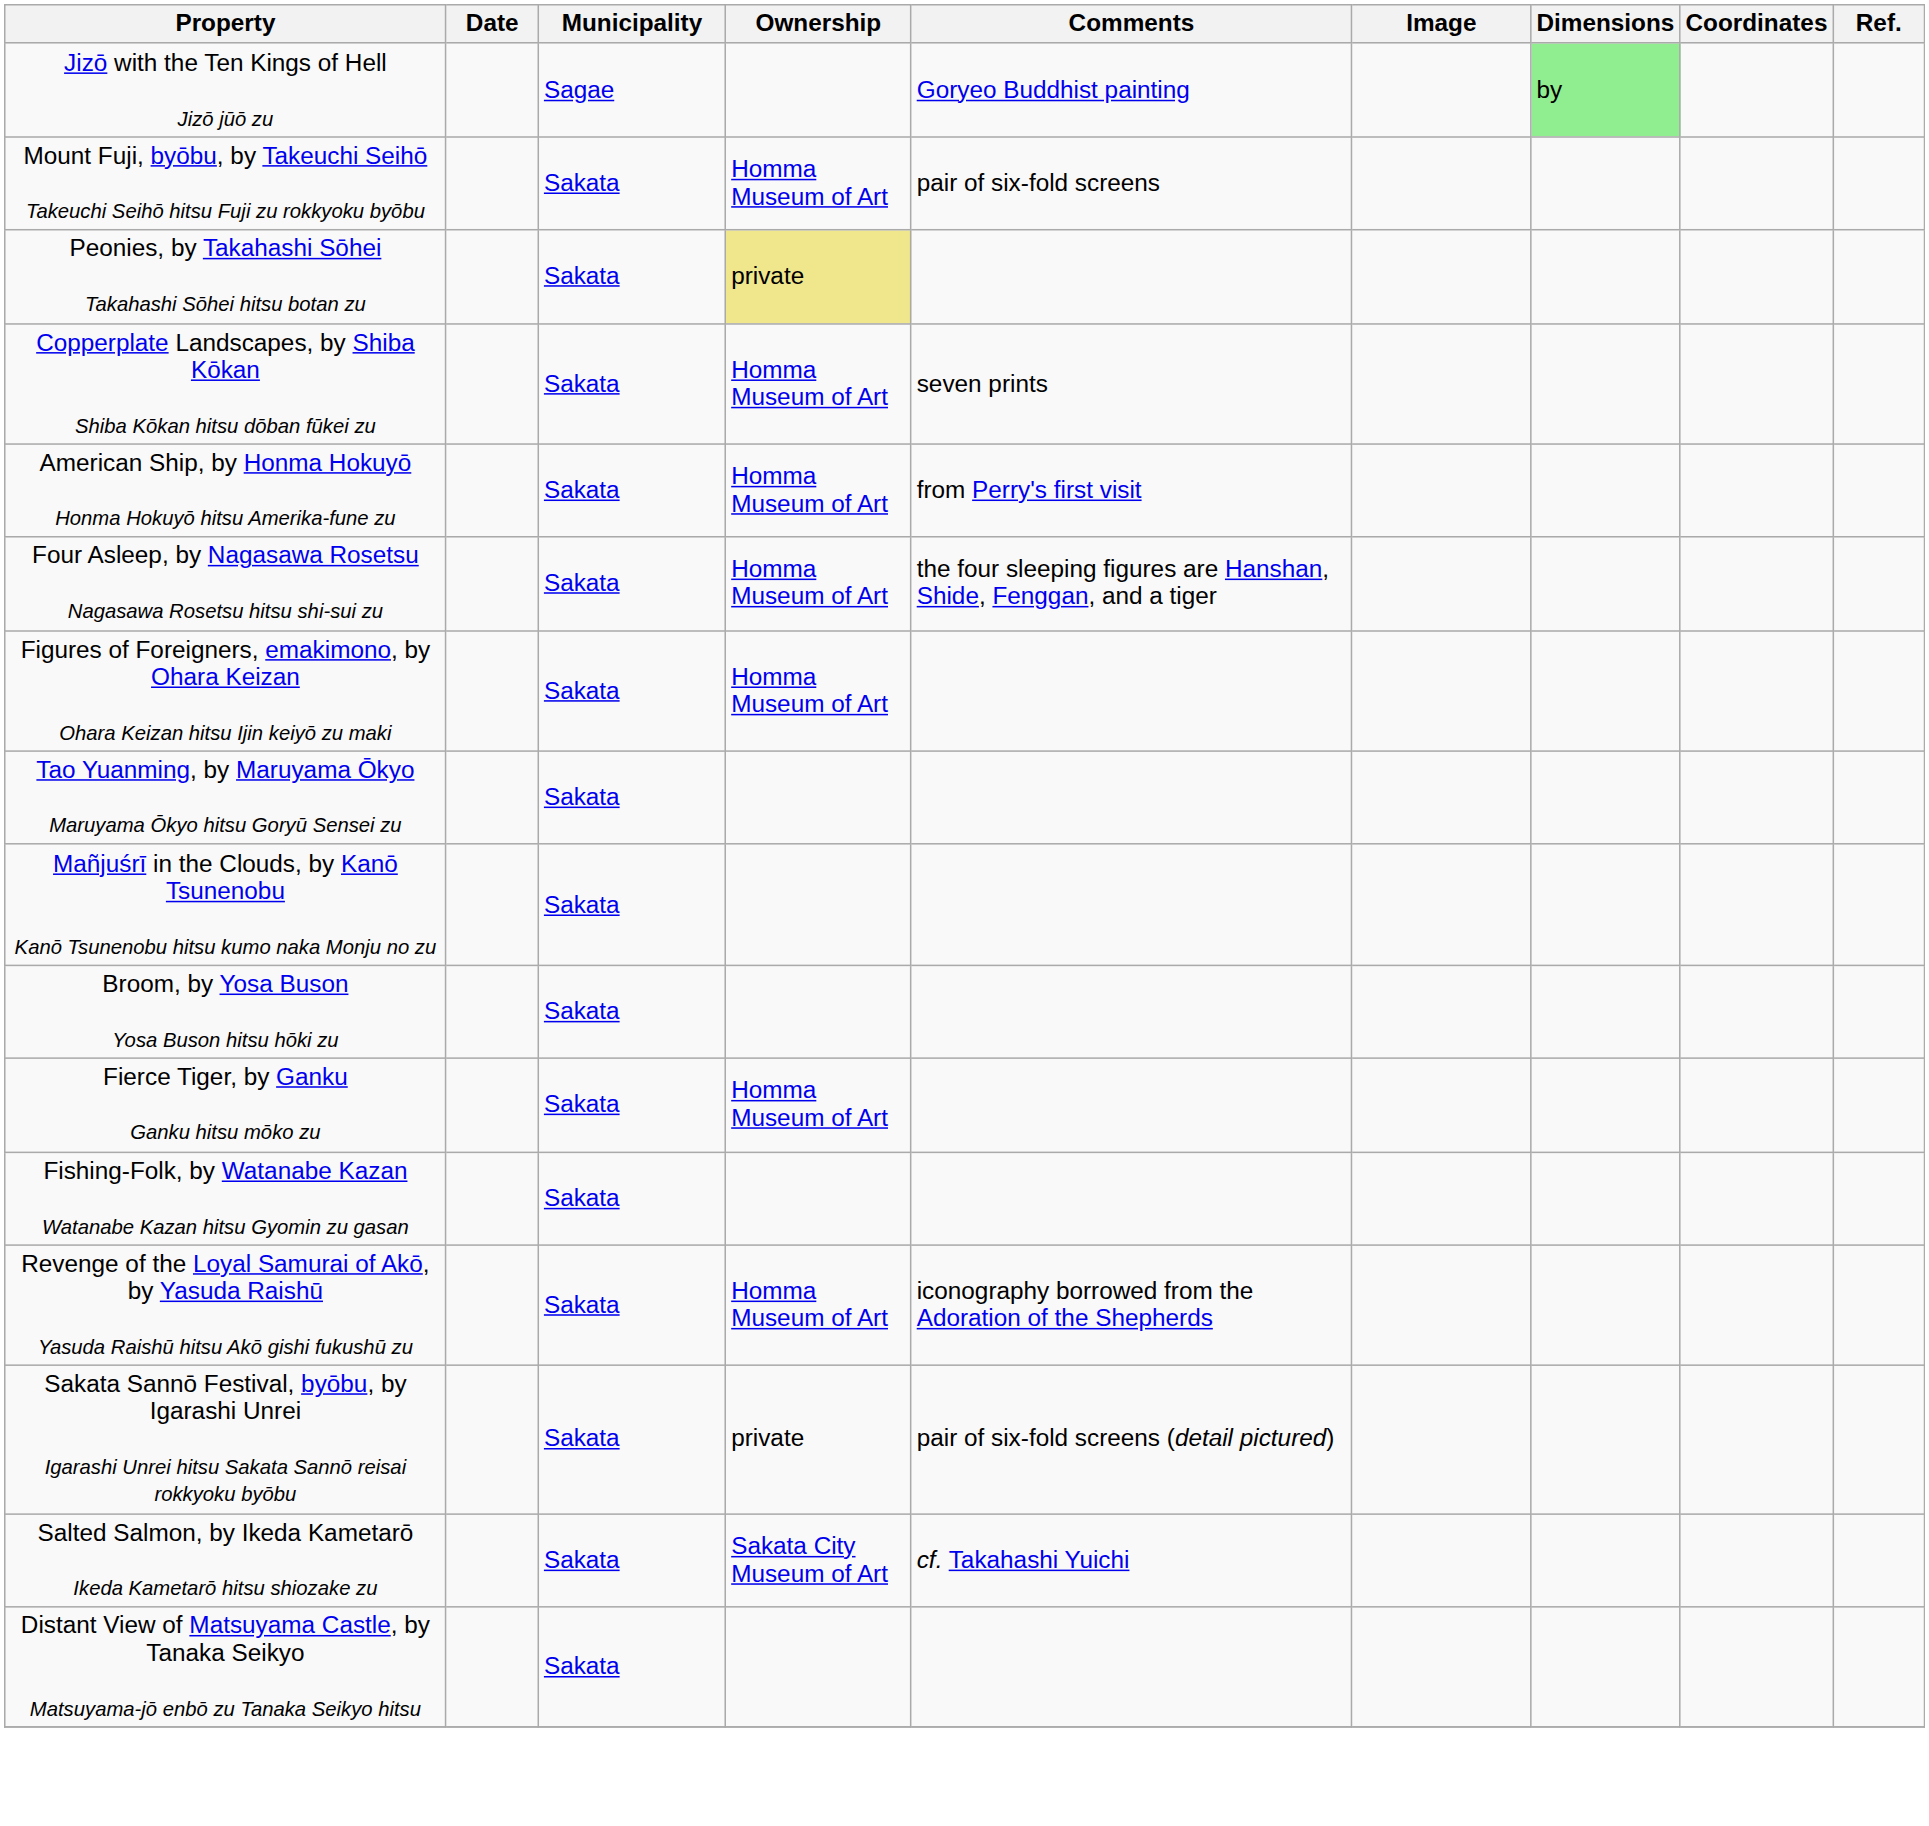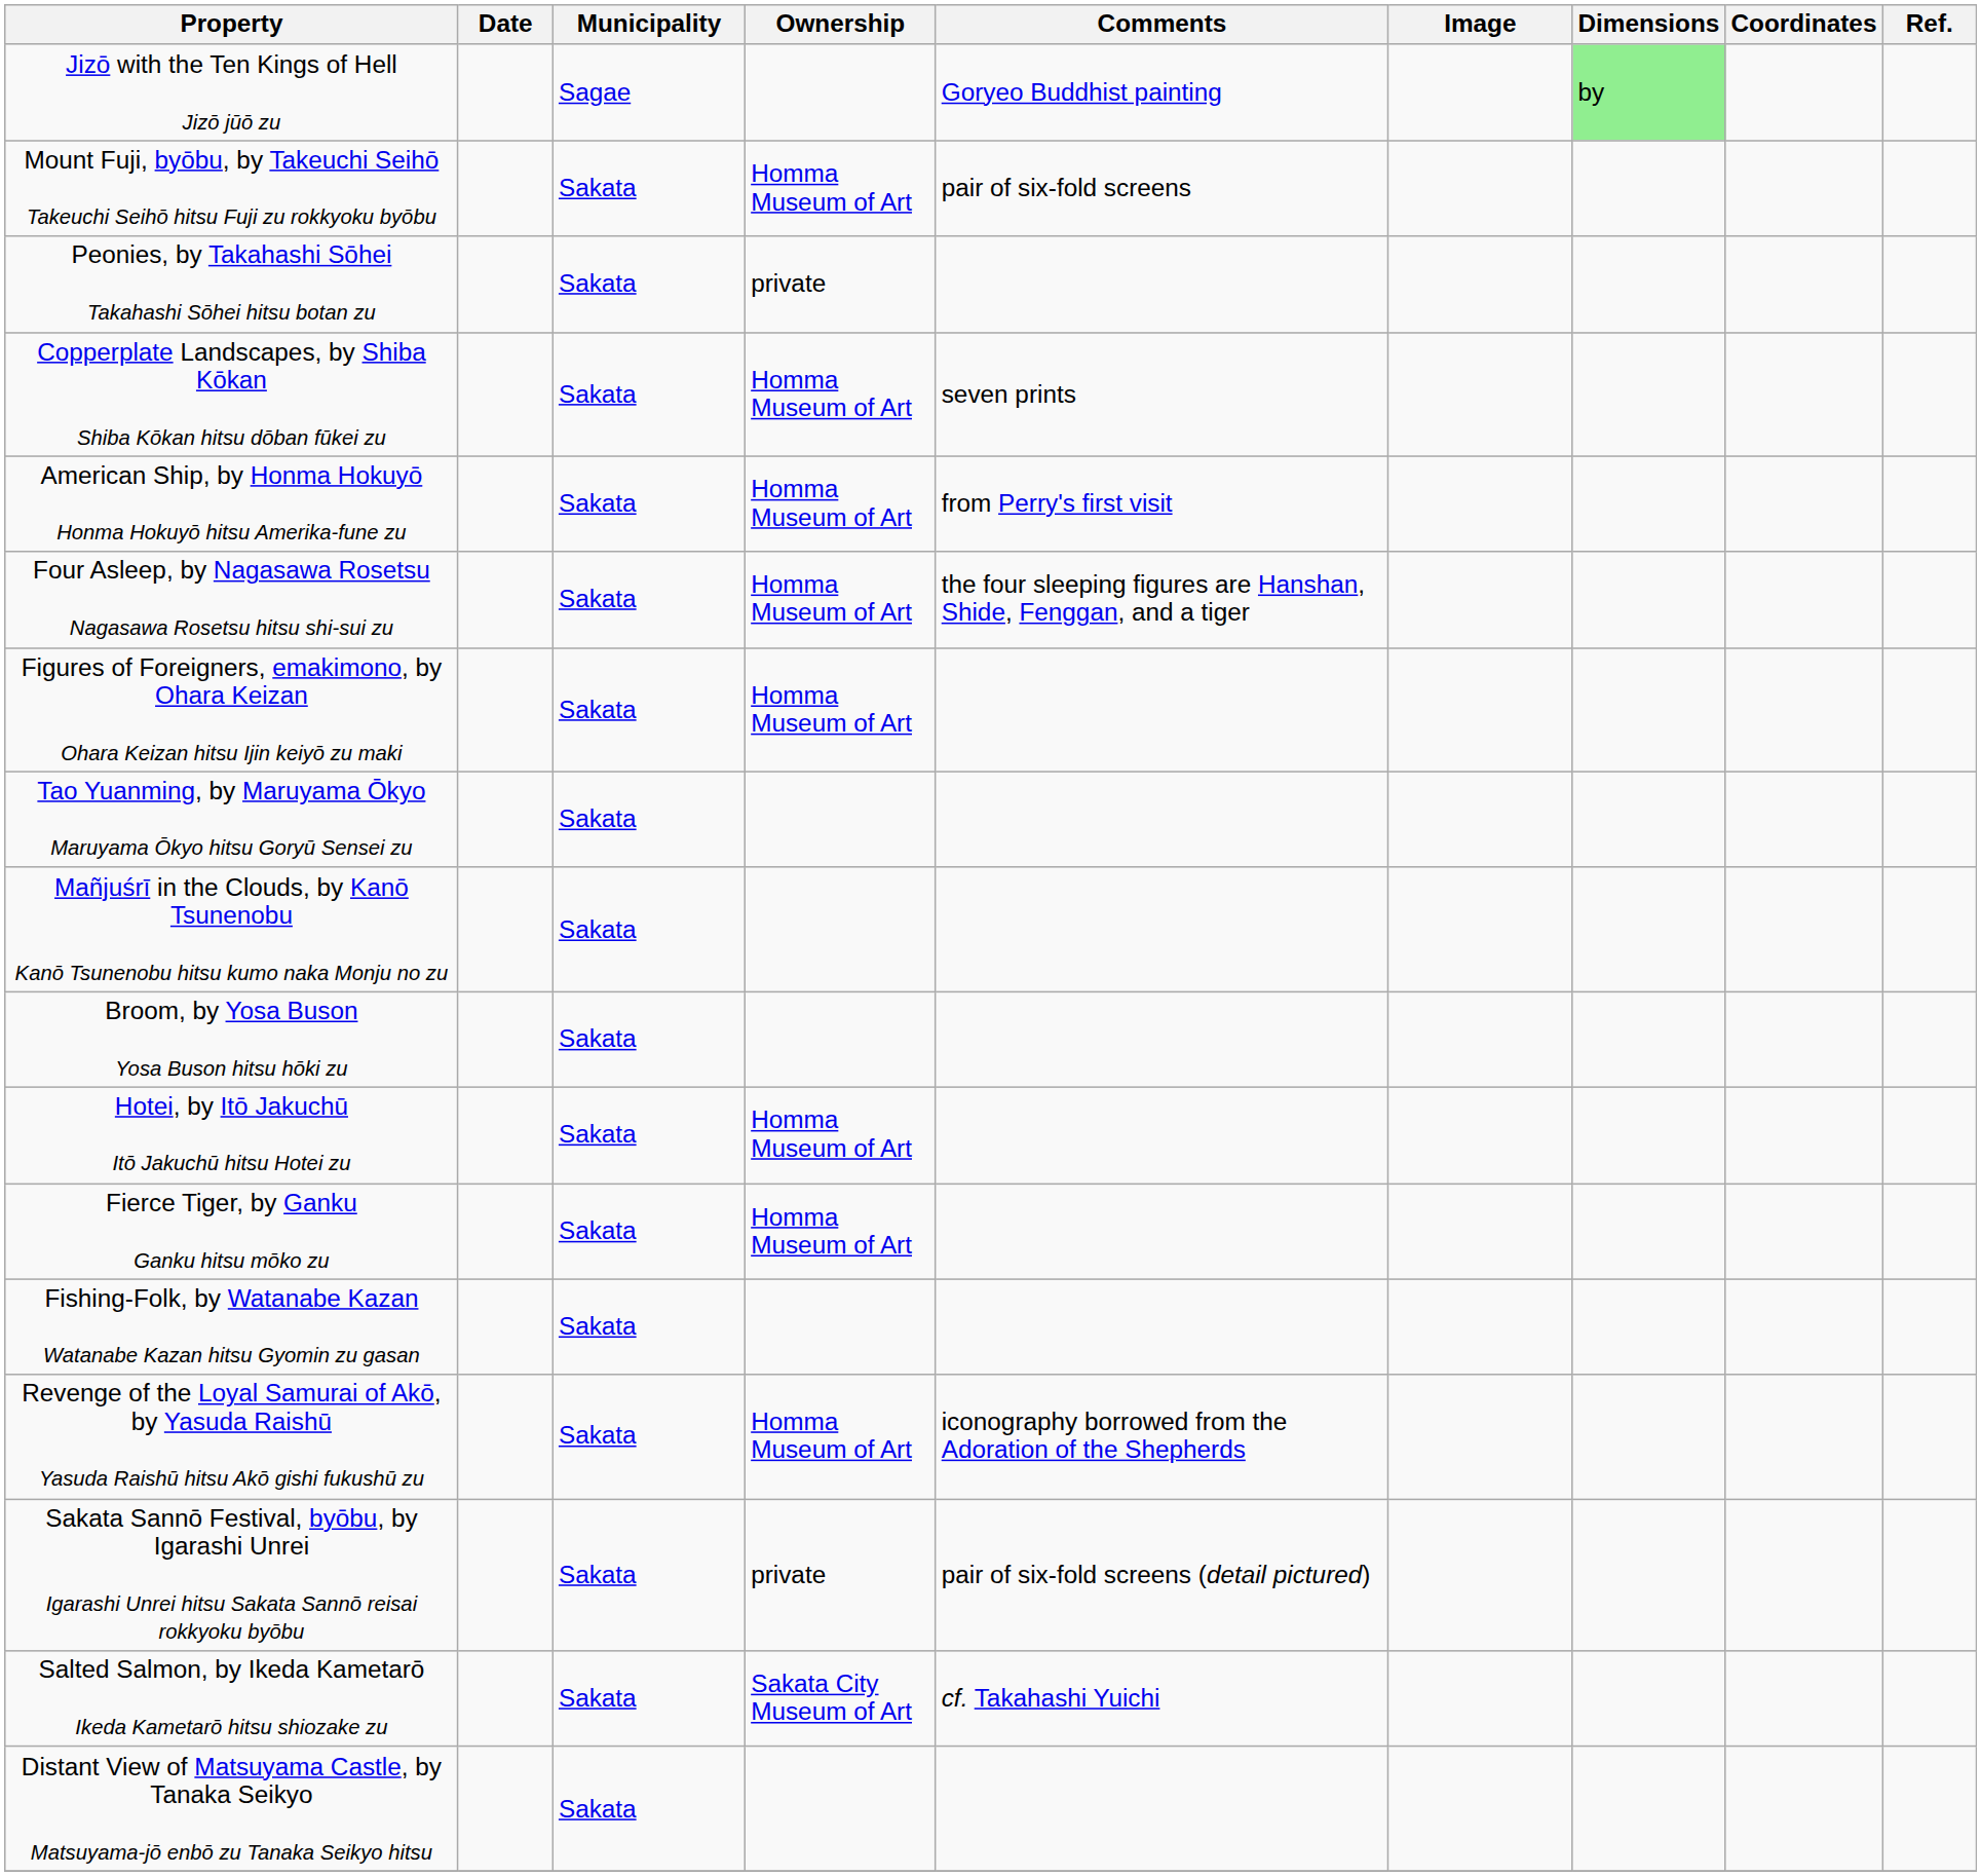 <table class="wikitable sortable"  style="width:100%;">
 <tr>
 <th width="25%" align="left">Property</th>
 <th width="5%" align="left">Date</th>
 <th width="10%" align="left">Municipality</th>
 <th width="10%" align="left">Ownership</th>
 <th width="25%" align="left" class="unsortable">Comments</th>
 <th width="10%" align="left" class="unsortable">Image</th>
 <th width="5%" align="left" class="unsortable">Dimensions</th>
 <th width="5%" align="left" class="unsortable">Coordinates</th>
 <th width="5%" align="left" class="unsortable">Ref.</th>
 </tr>
 <tr>
 <td align="center"><a href='#'>Jizō</a> with the Ten Kings of Hell<br><br><small><em>Jizō jūō zu</em></small></td>
 <td></td>
 <td><a href='#'>Sagae</a></td>
 <td></td>
 <td><a href='#'>Goryeo Buddhist painting</a></td>
 <td></td>
 <td style="background: lightgreen;"> by </td>
 <td></td>
 <td></td>
 </tr>
 <tr>
 <td align="center">Mount Fuji, <a href='#'>byōbu</a>, by <a href='#'>Takeuchi Seihō</a><br><br><small><em>Takeuchi Seihō hitsu Fuji zu rokkyoku byōbu</em></small></td>
 <td></td>
 <td><a href='#'>Sakata</a></td>
 <td><a href='#'>Homma Museum of Art</a></td>
 <td>pair of six-fold screens</td>
 <td></td>
 <td></td>
 <td></td>
 <td></td>
 </tr>
 <tr>
 <td align="center">Peonies, by <a href='#'>Takahashi Sōhei</a><br><br><small><em>Takahashi Sōhei hitsu botan zu</em></small></td>
 <td></td>
 <td><a href='#'>Sakata</a></td>
-<td style="background: khaki;">private</td>
+<td>private</td>
 <td></td>
 <td></td>
 <td></td>
 <td></td>
 <td></td>
 </tr>
 <tr>
 <td align="center"><a href='#'>Copperplate</a> Landscapes, by <a href='#'>Shiba Kōkan</a><br><br><small><em>Shiba Kōkan hitsu dōban fūkei zu</em></small></td>
 <td></td>
 <td><a href='#'>Sakata</a></td>
 <td><a href='#'>Homma Museum of Art</a></td>
 <td>seven prints</td>
 <td></td>
 <td></td>
 <td></td>
 <td></td>
 </tr>
 <tr>
 <td align="center">American Ship, by <a href='#'>Honma Hokuyō</a><br><br><small><em>Honma Hokuyō hitsu Amerika-fune zu</em></small></td>
 <td></td>
 <td><a href='#'>Sakata</a></td>
 <td><a href='#'>Homma Museum of Art</a></td>
 <td>from <a href='#'>Perry's first visit</a></td>
 <td></td>
 <td></td>
 <td></td>
 <td></td>
 </tr>
 <tr>
 <td align="center">Four Asleep, by <a href='#'>Nagasawa Rosetsu</a><br><br><small><em>Nagasawa Rosetsu hitsu shi-sui zu</em></small></td>
 <td></td>
 <td><a href='#'>Sakata</a></td>
 <td><a href='#'>Homma Museum of Art</a></td>
 <td>the four sleeping figures are <a href='#'>Hanshan</a>, <a href='#'>Shide</a>, <a href='#'>Fenggan</a>, and a tiger</td>
 <td></td>
 <td></td>
 <td></td>
 <td></td>
 </tr>
 <tr>
 <td align="center">Figures of Foreigners, <a href='#'>emakimono</a>, by <a href='#'>Ohara Keizan</a><br><br><small><em>Ohara Keizan hitsu Ijin keiyō zu maki</em></small></td>
 <td></td>
 <td><a href='#'>Sakata</a></td>
 <td><a href='#'>Homma Museum of Art</a></td>
 <td></td>
 <td></td>
 <td></td>
 <td></td>
 <td></td>
 </tr>
 <tr>
 <td align="center"><a href='#'>Tao Yuanming</a>, by <a href='#'>Maruyama Ōkyo</a><br><br><small><em>Maruyama Ōkyo hitsu Goryū Sensei zu</em></small></td>
 <td></td>
 <td><a href='#'>Sakata</a></td>
 <td></td>
 <td></td>
 <td></td>
 <td></td>
 <td></td>
 <td></td>
 </tr>
 <tr>
 <td align="center"><a href='#'>Mañjuśrī</a> in the Clouds, by <a href='#'>Kanō Tsunenobu</a><br><br><small><em>Kanō Tsunenobu hitsu kumo naka Monju no zu</em></small></td>
 <td></td>
 <td><a href='#'>Sakata</a></td>
 <td></td>
 <td></td>
 <td></td>
 <td></td>
 <td></td>
 <td></td>
 </tr>
 <tr>
 <td align="center">Broom, by <a href='#'>Yosa Buson</a><br><br><small><em>Yosa Buson hitsu hōki zu</em></small></td>
 <td></td>
 <td><a href='#'>Sakata</a></td>
 <td></td>
 <td></td>
 <td></td>
 <td></td>
 <td></td>
 <td></td>
 </tr>
 <tr>
+<td align="center"><a href='#'>Hotei</a>, by <a href='#'>Itō Jakuchū</a><br><br><small><em>Itō Jakuchū hitsu Hotei zu</em></small></td>
+<td></td>
+<td><a href='#'>Sakata</a></td>
+<td><a href='#'>Homma Museum of Art</a></td>
+<td></td>
+<td></td>
+<td></td>
+<td></td>
+<td></td>
+</tr>
+<tr>
 <td align="center">Fierce Tiger, by <a href='#'>Ganku</a><br><br><small><em>Ganku hitsu mōko zu</em></small></td>
 <td></td>
 <td><a href='#'>Sakata</a></td>
 <td><a href='#'>Homma Museum of Art</a></td>
 <td></td>
 <td></td>
 <td></td>
 <td></td>
 <td></td>
 </tr>
 <tr>
 <td align="center">Fishing-Folk, by <a href='#'>Watanabe Kazan</a><br><br><small><em>Watanabe Kazan hitsu Gyomin zu gasan</em></small></td>
 <td></td>
 <td><a href='#'>Sakata</a></td>
 <td></td>
 <td></td>
 <td></td>
 <td></td>
 <td></td>
 <td></td>
 </tr>
 <tr>
 <td align="center">Revenge of the <a href='#'>Loyal Samurai of Akō</a>, by <a href='#'>Yasuda Raishū</a><br><br><small><em>Yasuda Raishū hitsu Akō gishi fukushū zu</em></small></td>
 <td></td>
 <td><a href='#'>Sakata</a></td>
 <td><a href='#'>Homma Museum of Art</a></td>
 <td>iconography borrowed from the <a href='#'>Adoration of the Shepherds</a></td>
 <td></td>
 <td></td>
 <td></td>
 <td></td>
 </tr>
 <tr>
 <td align="center">Sakata Sannō Festival, <a href='#'>byōbu</a>, by Igarashi Unrei<br><br><small><em>Igarashi Unrei hitsu Sakata Sannō reisai rokkyoku byōbu</em></small></td>
 <td></td>
 <td><a href='#'>Sakata</a></td>
 <td>private</td>
 <td>pair of six-fold screens (<em>detail pictured</em>)</td>
 <td></td>
 <td></td>
 <td></td>
 <td></td>
 </tr>
 <tr>
 <td align="center">Salted Salmon, by Ikeda Kametarō<br><br><small><em>Ikeda Kametarō hitsu shiozake zu</em></small></td>
 <td></td>
 <td><a href='#'>Sakata</a></td>
 <td><a href='#'>Sakata City Museum of Art</a></td>
 <td><em>cf.</em> <a href='#'>Takahashi Yuichi</a></td>
 <td align="center"></td>
 <td></td>
 <td></td>
 <td></td>
 </tr>
 <tr>
 <td align="center">Distant View of <a href='#'>Matsuyama Castle</a>, by Tanaka Seikyo<br><br><small><em>Matsuyama-jō enbō zu Tanaka Seikyo hitsu</em></small></td>
 <td></td>
 <td><a href='#'>Sakata</a></td>
 <td></td>
 <td></td>
 <td></td>
 <td></td>
 <td></td>
 <td></td>
 </tr>
 <tr>
 </tr>
 </table>
